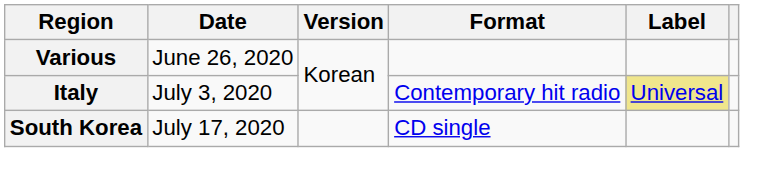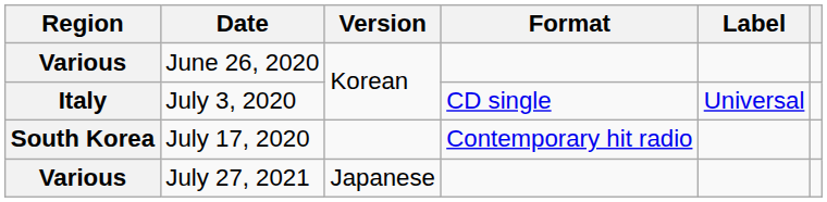 <table class="wikitable plainrowheaders">
 <tr>
 <th scope="col">Region</th>
 <th scope="col">Date</th>
 <th scope="col">Version</th>
 <th scope="col">Format</th>
 <th scope="col">Label</th>
 <th scope="col"></th>
 </tr>
 <tr>
 <th scope="row">Various</th>
 <td>June 26, 2020</td>
 <td rowspan="2">Korean</td>
 <td></td>
 <td></td>
 <td style="text-align:center;"></td>
 </tr>
 <tr>
 <th scope="row">Italy</th>
 <td>July 3, 2020</td>
-<td><a href='#'>Contemporary hit radio</a></td>
-<td style="background: khaki;"><a href='#'>Universal</a></td>
+<td><a href='#'>CD single</a></td>
+<td><a href='#'>Universal</a></td>
 <td style="text-align:center;"></td>
 </tr>
 <tr>
 <th scope="row">South Korea</th>
 <td>July 17, 2020</td>
 <td></td>
-<td><a href='#'>CD single</a></td>
+<td><a href='#'>Contemporary hit radio</a></td>
 <td></td>
 <td style="text-align:center;"></td>
 </tr>
+<tr>
+<th scope="row">Various</th>
+<td>July 27, 2021</td>
+<td>Japanese</td>
+<td></td>
+<td></td>
+<td align="center"></td>
+</tr>
 </table>
